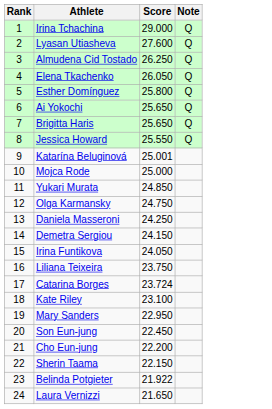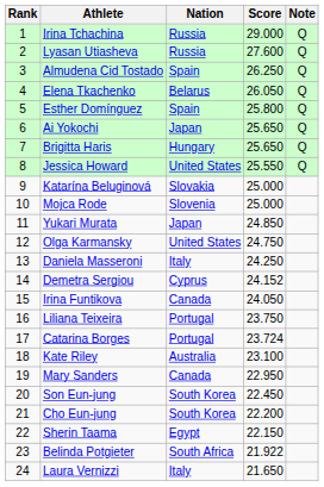 <table class="wikitable sortable" style="text-align:center">
 <tr>
 <th>Rank</th>
 <th>Athlete</th>
+<th>Nation</th>
 <th>Score</th>
 <th>Note</th>
 </tr>
 <tr bgcolor=ccffcc>
 <td>1</td>
 <td align=left><a href='#'>Irina Tchachina</a></td>
+<td align=left> <a href='#'>Russia</a></td>
 <td>29.000</td>
 <td>Q</td>
 </tr>
 <tr bgcolor=ccffcc>
 <td>2</td>
 <td align=left><a href='#'>Lyasan Utiasheva</a></td>
+<td align=left> <a href='#'>Russia</a></td>
 <td>27.600</td>
 <td>Q</td>
 </tr>
 <tr bgcolor=ccffcc>
 <td>3</td>
 <td align=left><a href='#'>Almudena Cid Tostado</a></td>
+<td align=left> <a href='#'>Spain</a></td>
 <td>26.250</td>
 <td>Q</td>
 </tr>
 <tr bgcolor=ccffcc>
 <td>4</td>
 <td align=left><a href='#'>Elena Tkachenko</a></td>
+<td align=left> <a href='#'>Belarus</a></td>
 <td>26.050</td>
 <td>Q</td>
 </tr>
 <tr bgcolor=ccffcc>
 <td>5</td>
 <td align=left><a href='#'>Esther Domínguez</a></td>
+<td align=left> <a href='#'>Spain</a></td>
 <td>25.800</td>
 <td>Q</td>
 </tr>
 <tr bgcolor=ccffcc>
 <td>6</td>
 <td align=left><a href='#'>Ai Yokochi</a></td>
+<td align=left> <a href='#'>Japan</a></td>
 <td>25.650</td>
 <td>Q</td>
 </tr>
 <tr bgcolor=ccffcc>
 <td>7</td>
 <td align=left><a href='#'>Brigitta Haris</a></td>
+<td align=left> <a href='#'>Hungary</a></td>
 <td>25.650</td>
 <td>Q</td>
 </tr>
 <tr bgcolor=ccffcc>
 <td>8</td>
 <td align=left><a href='#'>Jessica Howard</a></td>
+<td align=left> <a href='#'>United States</a></td>
 <td>25.550</td>
 <td>Q</td>
 </tr>
 <tr>
 <td>9</td>
 <td align=left><a href='#'>Katarína Beluginová</a></td>
-<td>25.001</td>
+<td align=left> <a href='#'>Slovakia</a></td>
+<td>25.000</td>
 <td></td>
 </tr>
 <tr>
 <td>10</td>
 <td align=left><a href='#'>Mojca Rode</a></td>
+<td align=left> <a href='#'>Slovenia</a></td>
 <td>25.000</td>
 <td></td>
 </tr>
 <tr>
 <td>11</td>
 <td align=left><a href='#'>Yukari Murata</a></td>
+<td align=left> <a href='#'>Japan</a></td>
 <td>24.850</td>
 <td></td>
 </tr>
 <tr>
 <td>12</td>
 <td align=left><a href='#'>Olga Karmansky</a></td>
+<td align=left> <a href='#'>United States</a></td>
 <td>24.750</td>
 <td></td>
 </tr>
 <tr>
 <td>13</td>
 <td align=left><a href='#'>Daniela Masseroni</a></td>
+<td align=left> <a href='#'>Italy</a></td>
 <td>24.250</td>
 <td></td>
 </tr>
 <tr>
 <td>14</td>
 <td align=left><a href='#'>Demetra Sergiou</a></td>
-<td>24.150</td>
+<td align=left> <a href='#'>Cyprus</a></td>
+<td>24.152</td>
 <td></td>
 </tr>
 <tr>
 <td>15</td>
 <td align=left><a href='#'>Irina Funtikova</a></td>
+<td align=left> <a href='#'>Canada</a></td>
 <td>24.050</td>
 <td></td>
 </tr>
 <tr>
 <td>16</td>
 <td align=left><a href='#'>Liliana Teixeira</a></td>
+<td align=left> <a href='#'>Portugal</a></td>
 <td>23.750</td>
 <td></td>
 </tr>
 <tr>
 <td>17</td>
 <td align=left><a href='#'>Catarina Borges</a></td>
+<td align=left> <a href='#'>Portugal</a></td>
 <td>23.724</td>
 <td></td>
 </tr>
 <tr>
 <td>18</td>
 <td align=left><a href='#'>Kate Riley</a></td>
+<td align=left> <a href='#'>Australia</a></td>
 <td>23.100</td>
 <td></td>
 </tr>
 <tr>
 <td>19</td>
 <td align=left><a href='#'>Mary Sanders</a></td>
+<td align=left> <a href='#'>Canada</a></td>
 <td>22.950</td>
 <td></td>
 </tr>
 <tr>
 <td>20</td>
 <td align=left><a href='#'>Son Eun-jung</a></td>
+<td align=left> <a href='#'>South Korea</a></td>
 <td>22.450</td>
 <td></td>
 </tr>
 <tr>
 <td>21</td>
 <td align=left><a href='#'>Cho Eun-jung</a></td>
+<td align=left> <a href='#'>South Korea</a></td>
 <td>22.200</td>
 <td></td>
 </tr>
 <tr>
 <td>22</td>
 <td align=left><a href='#'>Sherin Taama</a></td>
+<td align=left> <a href='#'>Egypt</a></td>
 <td>22.150</td>
 <td></td>
 </tr>
 <tr>
 <td>23</td>
 <td align=left><a href='#'>Belinda Potgieter</a></td>
+<td align=left> <a href='#'>South Africa</a></td>
 <td>21.922</td>
 <td></td>
 </tr>
 <tr>
 <td>24</td>
 <td align=left><a href='#'>Laura Vernizzi</a></td>
+<td align=left> <a href='#'>Italy</a></td>
 <td>21.650</td>
 <td></td>
 </tr>
 </table>
